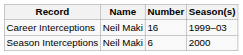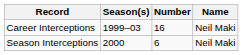 <table class="wikitable">
 <tr>
 <th>Record</th>
+<th>Season(s)</th>
+<th>Number</th>
 <th>Name</th>
-<th>Number</th>
-<th>Season(s)</th>
 </tr>
 <tr>
 <td>Career Interceptions</td>
+<td>1999–03</td>
+<td>16</td>
 <td>Neil Maki</td>
-<td>16</td>
-<td>1999–03</td>
 </tr>
 <tr>
 <td>Season Interceptions</td>
+<td>2000</td>
+<td>6</td>
 <td>Neil Maki</td>
-<td>6</td>
-<td>2000</td>
 </tr>
 </table>
